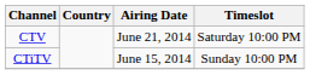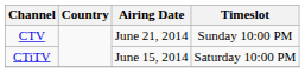 <table class="wikitable" style="text-align:center">
 <tr>
 <th>Channel</th>
 <th>Country</th>
 <th>Airing Date</th>
 <th>Timeslot</th>
 </tr>
 <tr>
 <td><a href='#'>CTV</a></td>
 <td rowspan=2></td>
 <td>June 21, 2014</td>
-<td>Saturday 10:00 PM</td>
+<td>Sunday 10:00 PM</td>
 </tr>
 <tr>
 <td><a href='#'>CTiTV</a></td>
 <td>June 15, 2014</td>
-<td>Sunday 10:00 PM</td>
+<td>Saturday 10:00 PM</td>
 </tr>
 <tr>
 </tr>
 </table>
